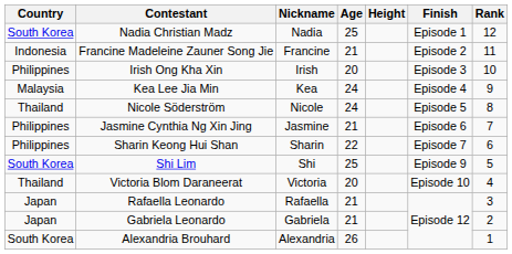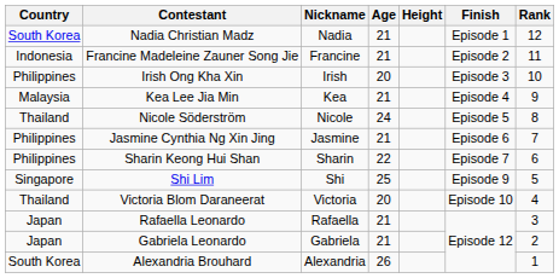 <table class="wikitable sortable" Style="text-align:center">
 <tr>
 <th>Country</th>
 <th>Contestant</th>
 <th>Nickname</th>
 <th>Age</th>
 <th>Height</th>
 <th>Finish</th>
 <th>Rank</th>
 </tr>
 <tr>
 <td><a href='#'>South Korea</a></td>
 <td>Nadia Christian Madz</td>
 <td>Nadia</td>
-<td>25</td>
+<td>21</td>
 <td></td>
 <td>Episode 1</td>
 <td>12</td>
 </tr>
 <tr>
 <td>Indonesia</td>
 <td>Francine Madeleine Zauner Song Jie</td>
 <td>Francine</td>
 <td>21</td>
 <td></td>
 <td>Episode 2</td>
 <td>11</td>
 </tr>
 <tr>
 <td>Philippines</td>
 <td>Irish Ong Kha Xin</td>
 <td>Irish</td>
 <td>20</td>
 <td></td>
 <td>Episode 3</td>
 <td>10</td>
 </tr>
 <tr>
 <td>Malaysia</td>
 <td>Kea Lee Jia Min</td>
 <td>Kea</td>
-<td>24</td>
+<td>21</td>
 <td></td>
 <td>Episode 4</td>
 <td>9</td>
 </tr>
 <tr>
 <td>Thailand</td>
 <td>Nicole Söderström</td>
 <td>Nicole</td>
 <td>24</td>
 <td></td>
 <td>Episode 5</td>
 <td>8</td>
 </tr>
 <tr>
 <td>Philippines</td>
 <td>Jasmine Cynthia Ng Xin Jing</td>
 <td>Jasmine</td>
 <td>21</td>
 <td></td>
 <td>Episode 6</td>
 <td>7</td>
 </tr>
 <tr>
 <td>Philippines</td>
 <td>Sharin Keong Hui Shan</td>
 <td>Sharin</td>
 <td>22</td>
 <td></td>
 <td>Episode 7</td>
 <td>6</td>
 </tr>
 <tr>
-<td><a href='#'>South Korea</a></td>
+<td>Singapore</td>
 <td><a href='#'>Shi Lim</a></td>
 <td>Shi</td>
 <td>25</td>
 <td></td>
 <td>Episode 9</td>
 <td>5</td>
 </tr>
 <tr>
 <td>Thailand</td>
 <td>Victoria Blom Daraneerat</td>
 <td>Victoria</td>
 <td>20</td>
 <td></td>
 <td>Episode 10</td>
 <td>4</td>
 </tr>
 <tr>
 <td>Japan</td>
 <td>Rafaella Leonardo</td>
 <td>Rafaella</td>
 <td>21</td>
 <td></td>
 <td rowspan=3>Episode 12</td>
 <td>3</td>
 </tr>
 <tr>
 <td>Japan</td>
 <td>Gabriela Leonardo</td>
 <td>Gabriela</td>
 <td>21</td>
 <td></td>
 <td>2</td>
 </tr>
 <tr>
 <td>South Korea</td>
 <td>Alexandria Brouhard</td>
 <td>Alexandria</td>
 <td>26</td>
 <td></td>
 <td>1</td>
 </tr>
 </table>
